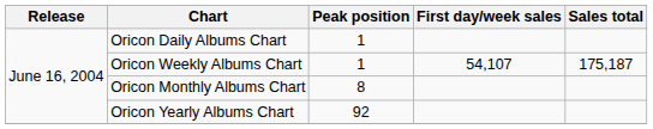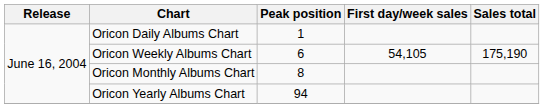 <table class="wikitable">
 <tr>
 <th>Release</th>
 <th>Chart</th>
 <th>Peak position</th>
 <th>First day/week sales</th>
 <th>Sales total</th>
 </tr>
 <tr>
 <td align="center" rowspan="4">June 16, 2004</td>
 <td align="left">Oricon Daily Albums Chart</td>
 <td align="center">1</td>
 <td align="left"></td>
 <td align="left"></td>
 </tr>
 <tr>
 <td align="left">Oricon Weekly Albums Chart</td>
-<td align="center">1</td>
-<td align="center">54,107</td>
-<td align="center">175,187</td>
+<td align="center">6</td>
+<td align="center">54,105</td>
+<td align="center">175,190</td>
 </tr>
 <tr>
 <td align="left">Oricon Monthly Albums Chart</td>
 <td align="center">8</td>
 <td align="left"></td>
 <td align="left"></td>
 </tr>
 <tr>
 <td align="left">Oricon Yearly Albums Chart</td>
-<td align="center">92</td>
+<td align="center">94</td>
 <td align="left"></td>
 <td align="left"></td>
 </tr>
 <tr>
 </tr>
 </table>
